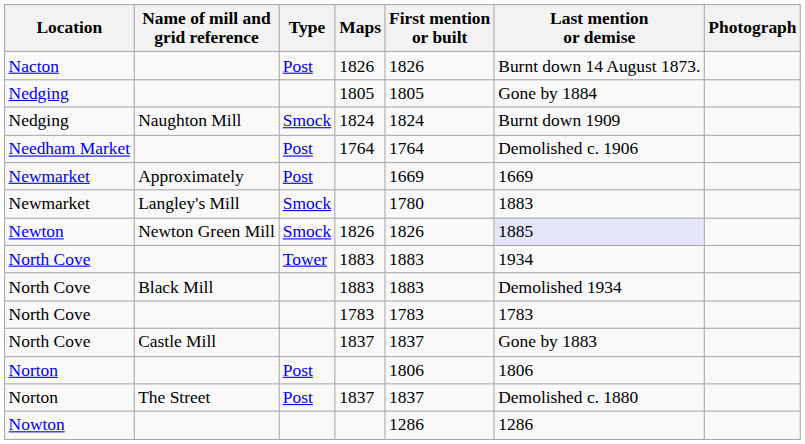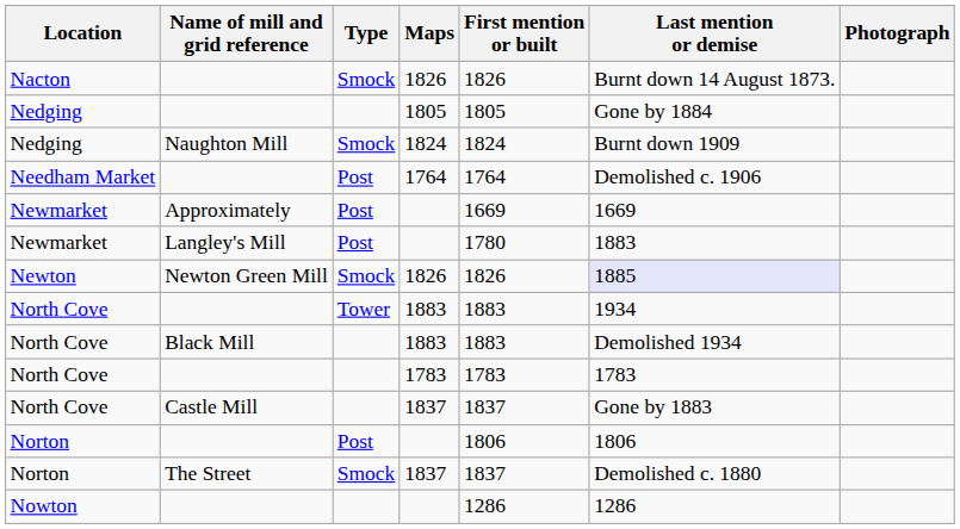 <table class="wikitable">
 <tr>
 <th>Location</th>
 <th>Name of mill and<br>grid reference</th>
 <th>Type</th>
 <th>Maps</th>
 <th>First mention<br>or built</th>
 <th>Last mention<br> or demise</th>
 <th>Photograph</th>
 </tr>
 <tr>
 <td><a href='#'>Nacton</a></td>
 <td></td>
-<td><a href='#'>Post</a></td>
+<td><a href='#'>Smock</a></td>
 <td>1826</td>
 <td>1826</td>
 <td>Burnt down 14 August 1873.</td>
 <td></td>
 </tr>
 <tr>
 <td><a href='#'>Nedging</a></td>
 <td></td>
 <td></td>
 <td>1805</td>
 <td>1805</td>
 <td>Gone by 1884</td>
 <td></td>
 </tr>
 <tr>
 <td>Nedging</td>
 <td>Naughton Mill<br></td>
 <td><a href='#'>Smock</a></td>
 <td>1824</td>
 <td>1824</td>
 <td>Burnt down 1909</td>
 <td></td>
 </tr>
 <tr>
 <td><a href='#'>Needham Market</a></td>
 <td></td>
 <td><a href='#'>Post</a></td>
 <td>1764</td>
 <td>1764</td>
 <td>Demolished c. 1906</td>
 <td></td>
 </tr>
 <tr>
 <td><a href='#'>Newmarket</a></td>
 <td>Approximately<br></td>
 <td><a href='#'>Post</a></td>
 <td></td>
 <td>1669</td>
 <td>1669</td>
 <td></td>
 </tr>
 <tr>
 <td>Newmarket</td>
 <td>Langley's Mill<br></td>
-<td><a href='#'>Smock</a></td>
+<td><a href='#'>Post</a></td>
 <td></td>
 <td>1780</td>
 <td>1883</td>
 <td></td>
 </tr>
 <tr>
 <td><a href='#'>Newton</a></td>
 <td>Newton Green Mill<br></td>
 <td><a href='#'>Smock</a></td>
 <td>1826</td>
 <td>1826</td>
 <td style="background: lavender;">1885</td>
 <td></td>
 </tr>
 <tr>
 <td><a href='#'>North Cove</a></td>
 <td></td>
 <td><a href='#'>Tower</a></td>
 <td>1883</td>
 <td>1883</td>
 <td>1934</td>
 <td></td>
 </tr>
 <tr>
 <td>North Cove</td>
 <td>Black Mill<br></td>
 <td></td>
 <td>1883</td>
 <td>1883</td>
 <td>Demolished 1934</td>
 <td></td>
 </tr>
 <tr>
 <td>North Cove</td>
 <td></td>
 <td></td>
 <td>1783</td>
 <td>1783</td>
 <td>1783</td>
 <td></td>
 </tr>
 <tr>
 <td>North Cove</td>
 <td>Castle Mill<br></td>
 <td></td>
 <td>1837</td>
 <td>1837</td>
 <td>Gone by 1883</td>
 <td></td>
 </tr>
 <tr>
 <td><a href='#'>Norton</a></td>
 <td></td>
 <td><a href='#'>Post</a></td>
 <td></td>
 <td>1806</td>
 <td>1806</td>
 <td></td>
 </tr>
 <tr>
 <td>Norton</td>
 <td>The Street<br></td>
-<td><a href='#'>Post</a></td>
+<td><a href='#'>Smock</a></td>
 <td>1837</td>
 <td>1837</td>
 <td>Demolished c. 1880</td>
 <td></td>
 </tr>
 <tr>
 <td><a href='#'>Nowton</a></td>
 <td></td>
 <td></td>
 <td></td>
 <td>1286</td>
 <td>1286</td>
 <td></td>
 </tr>
 </table>
